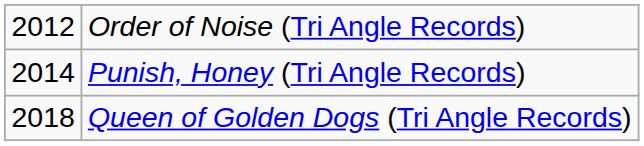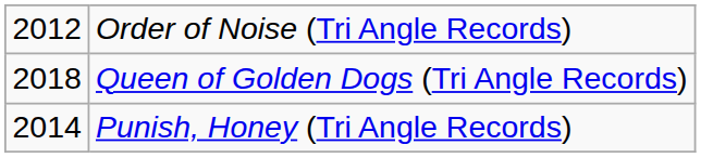 <table class="wikitable">
 <tr>
 <td>2012</td>
 <td><em>Order of Noise</em> (<a href='#'>Tri Angle Records</a>)</td>
 </tr>
 <tr>
+<td>2018</td>
+<td><em><a href='#'>Queen of Golden Dogs</a></em> (<a href='#'>Tri Angle Records</a>)</td>
+</tr>
+<tr>
 <td>2014</td>
 <td><em><a href='#'>Punish, Honey</a></em> (<a href='#'>Tri Angle Records</a>)</td>
 </tr>
-<tr>
-<td>2018</td>
-<td><em><a href='#'>Queen of Golden Dogs</a></em> (<a href='#'>Tri Angle Records</a>)</td>
-</tr>
 </table>
